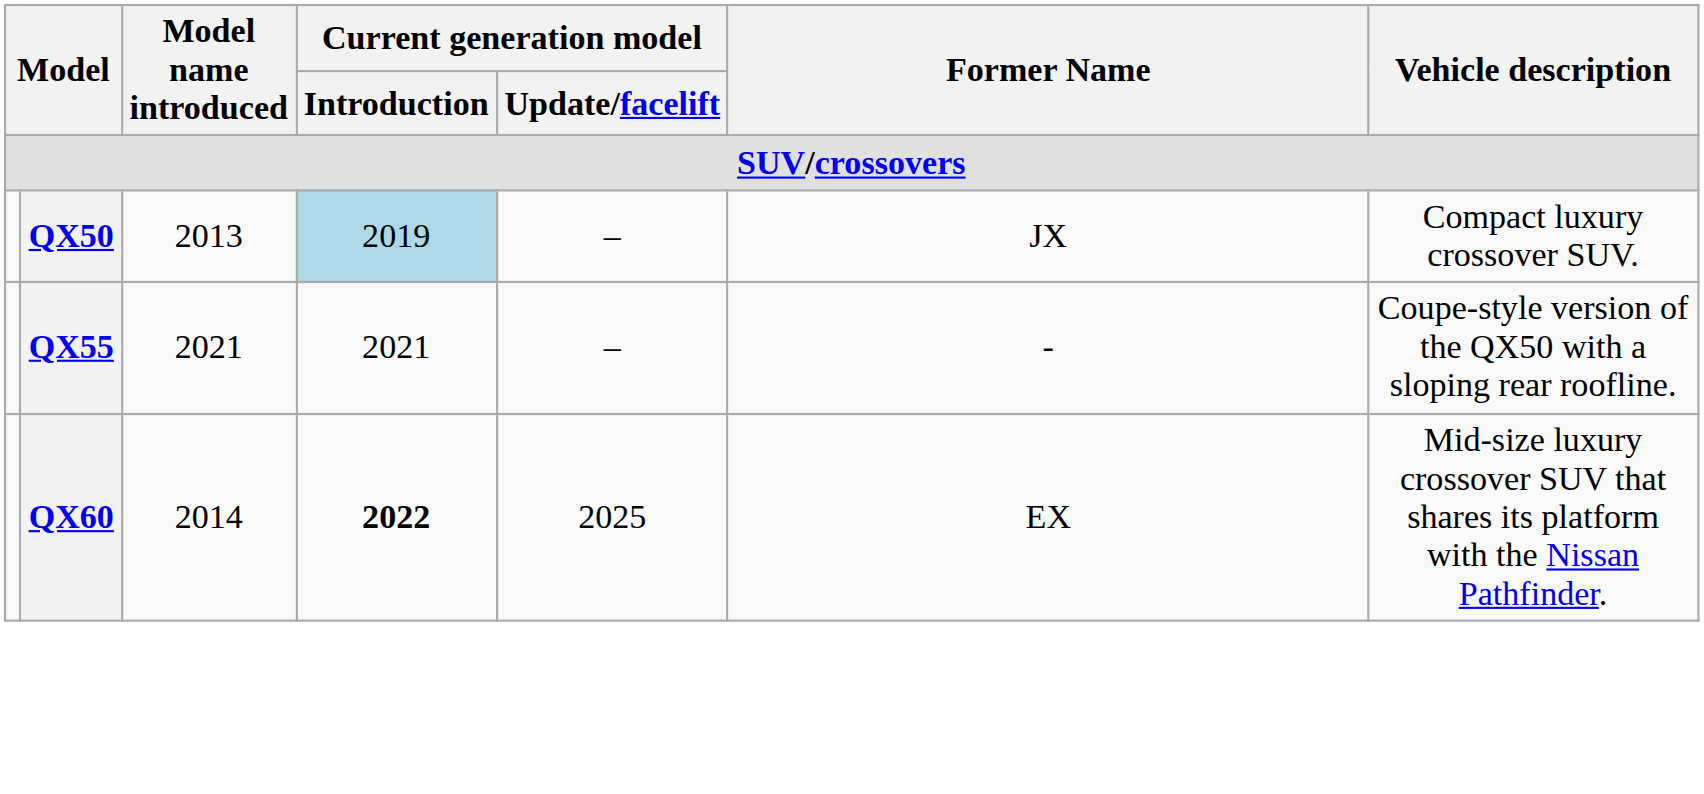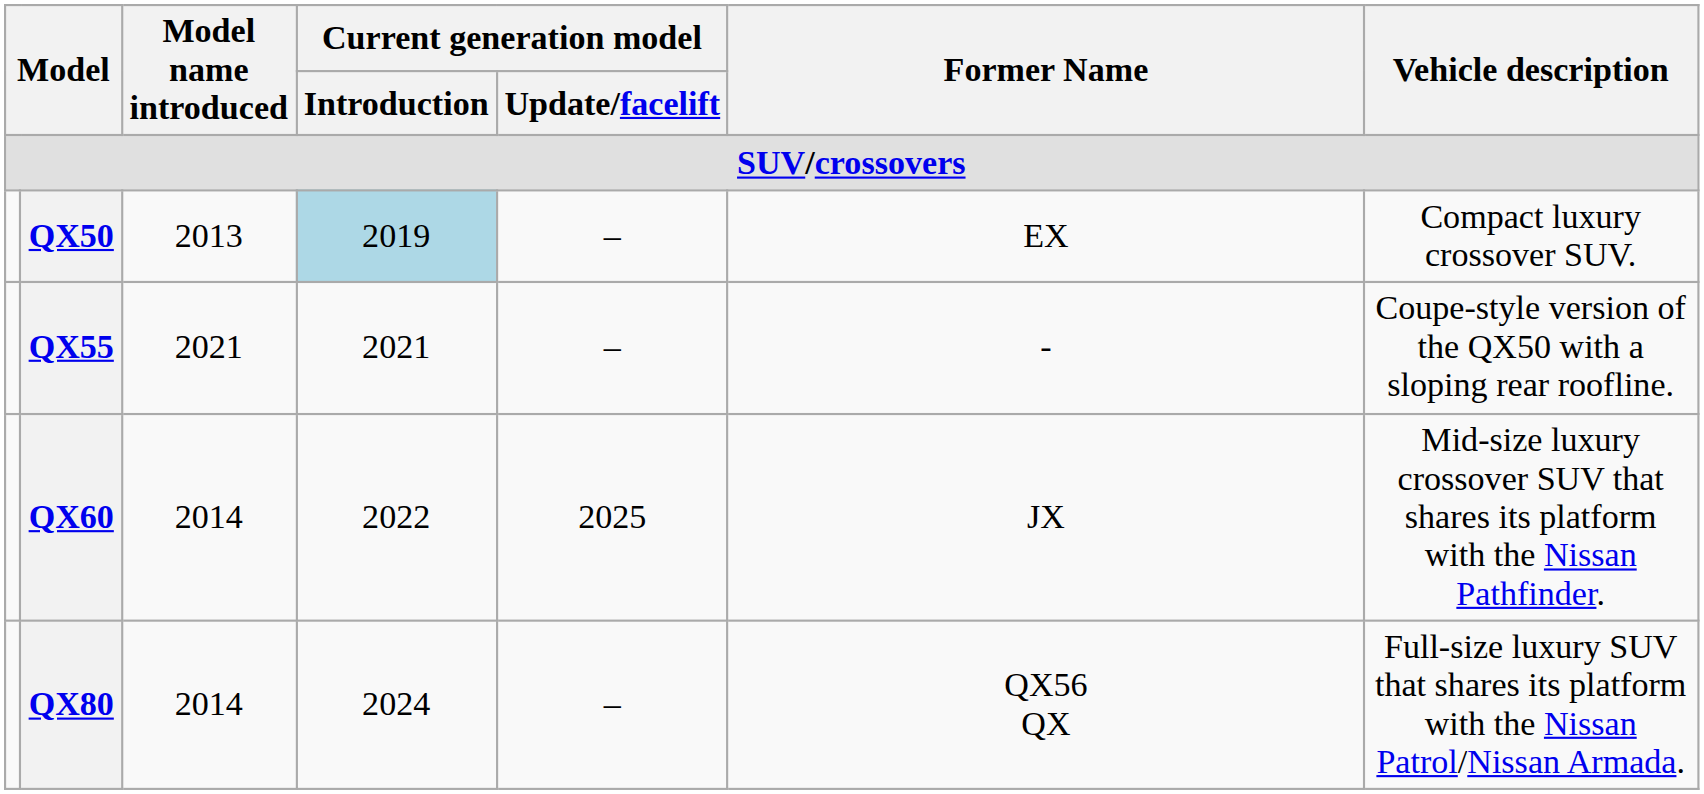 <table class="wikitable" style="text-align: center; width: 90%">
 <tr>
 <th colspan="2" rowspan="2">Model</th>
 <th rowspan="2" width="9%">Model name<br>introduced</th>
 <th scope="col" colspan=2>Current generation model</th>
 <th rowspan="2" width="50%" cellpadding="32px">Former Name</th>
 <th rowspan="2" width="50%" cellpadding="32px">Vehicle description</th>
 </tr>
 <tr>
 <th width="9%">Introduction</th>
 <th width="9%">Update/<a href='#'>facelift</a></th>
 </tr>
 <tr>
 <td style="background-color:#e0e0e0;" colspan=7><strong><a href='#'>SUV</a>/<a href='#'>crossovers</a></strong></td>
 </tr>
 <tr>
 <td></td>
 <th><a href='#'>QX50</a></th>
 <td>2013</td>
 <td style="background: lightblue;">2019</td>
 <td>–</td>
-<td>JX</td>
+<td>EX</td>
 <td>Compact luxury crossover SUV.</td>
 </tr>
 <tr>
 <td></td>
 <th><a href='#'>QX55</a></th>
 <td>2021</td>
 <td>2021</td>
 <td>–</td>
 <td>-</td>
 <td>Coupe-style version of the QX50 with a sloping rear roofline.</td>
 </tr>
 <tr>
 <td></td>
 <th><a href='#'>QX60</a></th>
 <td>2014</td>
-<td><strong>2022</strong></td>
+<td>2022</td>
 <td>2025</td>
-<td>EX</td>
+<td>JX</td>
 <td>Mid-size luxury crossover SUV that shares its platform with the <a href='#'>Nissan Pathfinder</a>.</td>
 </tr>
+<tr>
+<td></td>
+<th><a href='#'>QX80</a></th>
+<td>2014</td>
+<td>2024</td>
+<td>–</td>
+<td>QX56<br>QX</td>
+<td>Full-size luxury SUV that shares its platform with the <a href='#'>Nissan Patrol</a>/<a href='#'>Nissan Armada</a>.</td>
+</tr>
 </table>
